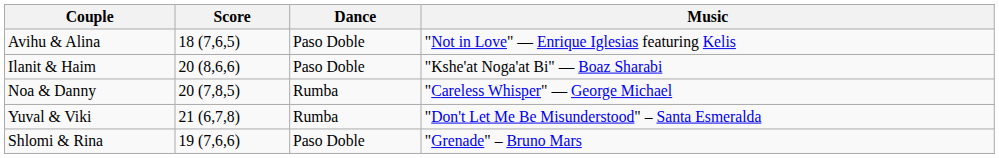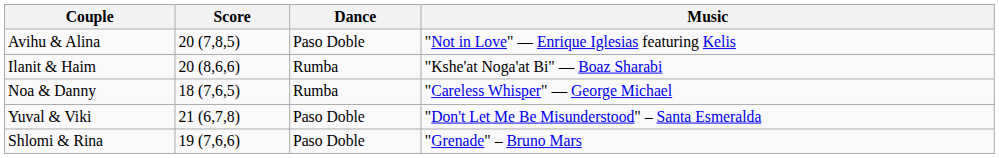 <table class="wikitable" style="width:80%;">
 <tr>
 <th>Couple</th>
 <th>Score</th>
 <th>Dance</th>
 <th>Music</th>
 </tr>
 <tr>
 <td>Avihu & Alina</td>
-<td>18 (7,6,5)</td>
+<td>20 (7,8,5)</td>
 <td>Paso Doble</td>
 <td>"<a href='#'>Not in Love</a>" — <a href='#'>Enrique Iglesias</a> featuring <a href='#'>Kelis</a></td>
 </tr>
 <tr>
 <td>Ilanit & Haim</td>
 <td>20 (8,6,6)</td>
-<td>Paso Doble</td>
+<td>Rumba</td>
 <td>"Kshe'at Noga'at Bi" — <a href='#'>Boaz Sharabi</a></td>
 </tr>
 <tr>
 <td>Noa & Danny</td>
-<td>20 (7,8,5)</td>
+<td>18 (7,6,5)</td>
 <td>Rumba</td>
 <td>"<a href='#'>Careless Whisper</a>" — <a href='#'>George Michael</a></td>
 </tr>
 <tr>
 <td>Yuval & Viki</td>
 <td>21 (6,7,8)</td>
-<td>Rumba</td>
+<td>Paso Doble</td>
 <td>"<a href='#'>Don't Let Me Be Misunderstood</a>" – <a href='#'>Santa Esmeralda</a></td>
 </tr>
 <tr>
 <td>Shlomi & Rina</td>
 <td>19 (7,6,6)</td>
 <td>Paso Doble</td>
 <td>"<a href='#'>Grenade</a>" – <a href='#'>Bruno Mars</a></td>
 </tr>
 </table>
